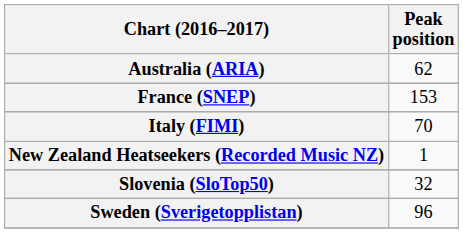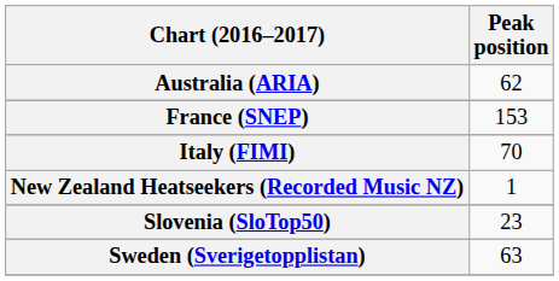 <table class="wikitable sortable plainrowheaders" style="text-align:center">
 <tr>
 <th scope="col">Chart (2016–2017)</th>
 <th scope="col">Peak<br> position</th>
 </tr>
 <tr>
 <th scope="row">Australia (<a href='#'>ARIA</a>)</th>
 <td>62</td>
 </tr>
 <tr>
 </tr>
 <tr>
 </tr>
 <tr>
 </tr>
 <tr>
 </tr>
 <tr>
 <th scope="row">France (<a href='#'>SNEP</a>)</th>
 <td>153</td>
 </tr>
 <tr>
 </tr>
 <tr>
 </tr>
 <tr>
 </tr>
 <tr>
 <th scope="row">Italy (<a href='#'>FIMI</a>)</th>
 <td>70</td>
 </tr>
 <tr>
 <th scope="row">New Zealand Heatseekers (<a href='#'>Recorded Music NZ</a>)</th>
 <td>1</td>
 </tr>
 <tr>
 </tr>
 <tr>
 </tr>
 <tr>
 </tr>
 <tr>
 </tr>
 <tr>
 <th scope="row">Slovenia (<a href='#'>SloTop50</a>)</th>
-<td>32</td>
+<td>23</td>
 </tr>
 <tr>
 </tr>
 <tr>
 <th scope="row">Sweden (<a href='#'>Sverigetopplistan</a>)</th>
-<td>96</td>
+<td>63</td>
 </tr>
 <tr>
 </tr>
 <tr>
 </tr>
 <tr>
 </tr>
 <tr>
 </tr>
 <tr>
 </tr>
 </table>
